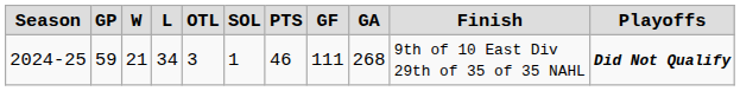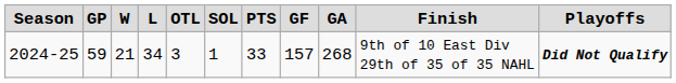 <table class="wikitable">
 <tr align="center" style="font-weight:bold; background-color:#dddddd;">
 <td [>Season</td>
 <td>GP</td>
 <td>W</td>
 <td>L</td>
 <td>OTL</td>
 <td>SOL</td>
 <td>PTS</td>
 <td>GF</td>
 <td>GA</td>
 <td>Finish</td>
 <td>Playoffs</td>
 </tr>
 <tr>
 <td>2024-25</td>
 <td>59</td>
 <td>21</td>
 <td>34</td>
 <td>3</td>
 <td>1</td>
-<td>46</td>
-<td>111</td>
+<td>33</td>
+<td>157</td>
 <td>268</td>
 <td><small> 9th of 10 East Div <br> 29th of 35 of 35 NAHL</small></td>
 <td><strong><small><em>Did Not Qualify</em></small></strong></td>
 </tr>
 </table>
